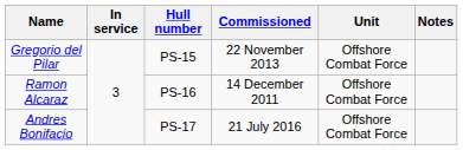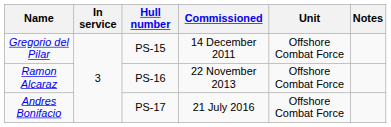 <table class="wikitable"  style="width:90%; text-align:center;">
 <tr style="background:lavender;">
 <th>Name</th>
 <th><strong>In service</strong></th>
 <th><a href='#'>Hull number</a></th>
 <th><a href='#'>Commissioned</a></th>
 <th>Unit</th>
 <th>Notes</th>
 </tr>
 <tr>
 <td valign="top"><a href='#'><em>Gregorio del Pilar</em></a></td>
 <td rowspan="3">3</td>
 <td>PS-15</td>
-<td>22 November 2013</td>
+<td>14 December 2011</td>
 <td>Offshore Combat Force</td>
 <td></td>
 </tr>
 <tr>
 <td valign="top"><a href='#'><em>Ramon Alcaraz</em></a></td>
 <td>PS-16</td>
-<td>14 December 2011</td>
+<td>22 November 2013</td>
 <td>Offshore Combat Force</td>
 <td></td>
 </tr>
 <tr>
 <td valign="top"><a href='#'><em>Andres Bonifacio</em></a></td>
 <td>PS-17</td>
 <td>21 July 2016</td>
 <td>Offshore Combat Force</td>
 <td></td>
 </tr>
 </table>
